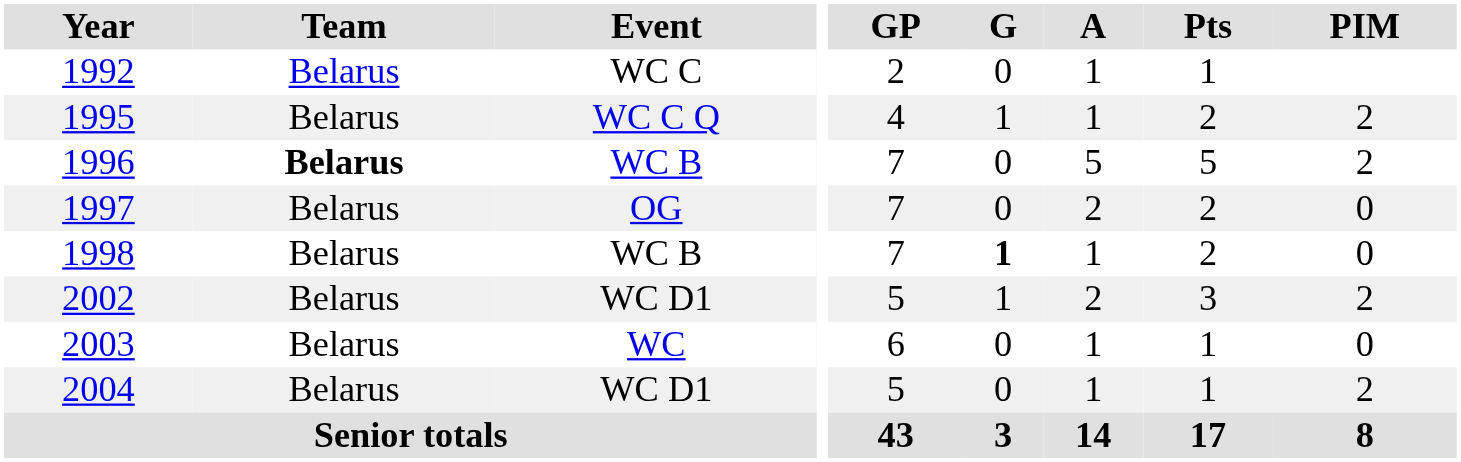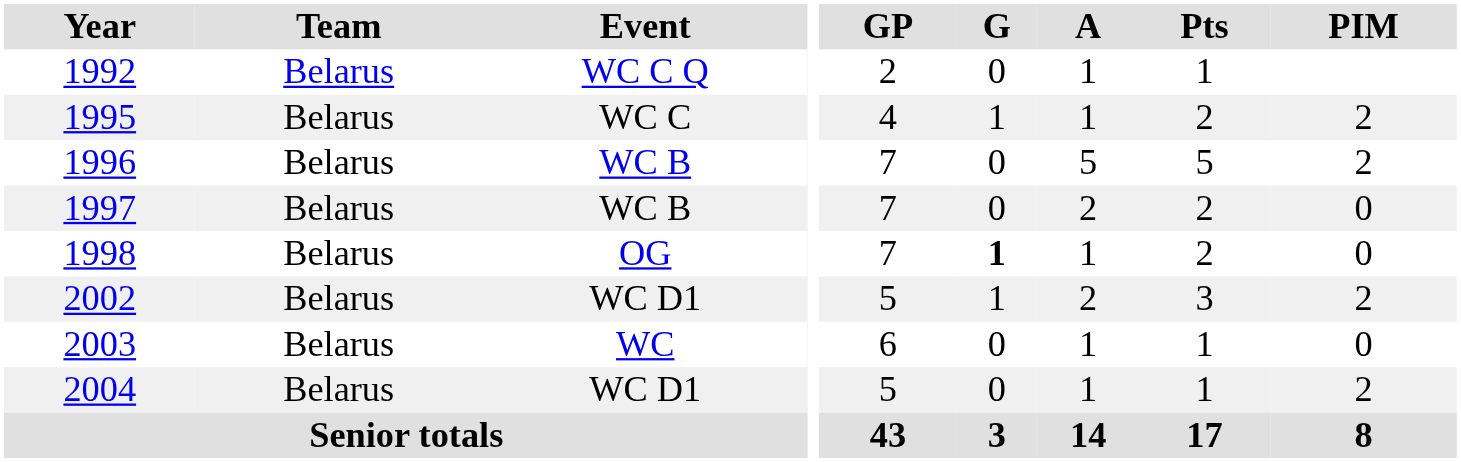 <table border="0" cellpadding="1" cellspacing="0" style="text-align:center; width:40em">
 <tr bgcolor="#e0e0e0">
 <th>Year</th>
 <th>Team</th>
 <th>Event</th>
 <th rowspan="99" bgcolor="#ffffff"></th>
 <th>GP</th>
 <th>G</th>
 <th>A</th>
 <th>Pts</th>
 <th>PIM</th>
 </tr>
 <tr>
 <td><a href='#'>1992</a></td>
 <td><a href='#'>Belarus</a></td>
-<td>WC C</td>
+<td><a href='#'>WC C Q</a></td>
 <td>2</td>
 <td>0</td>
 <td>1</td>
 <td>1</td>
 <td></td>
 </tr>
 <tr bgcolor="#f0f0f0">
 <td><a href='#'>1995</a></td>
 <td>Belarus</td>
-<td><a href='#'>WC C Q</a></td>
+<td>WC C</td>
 <td>4</td>
 <td>1</td>
 <td>1</td>
 <td>2</td>
 <td>2</td>
 </tr>
 <tr>
 <td><a href='#'>1996</a></td>
-<td><strong>Belarus</strong></td>
+<td>Belarus</td>
 <td><a href='#'>WC B</a></td>
 <td>7</td>
 <td>0</td>
 <td>5</td>
 <td>5</td>
 <td>2</td>
 </tr>
 <tr bgcolor="#f0f0f0">
 <td><a href='#'>1997</a></td>
 <td>Belarus</td>
-<td><a href='#'>OG</a></td>
+<td>WC B</td>
 <td>7</td>
 <td>0</td>
 <td>2</td>
 <td>2</td>
 <td>0</td>
 </tr>
 <tr>
 <td><a href='#'>1998</a></td>
 <td>Belarus</td>
-<td>WC B</td>
+<td><a href='#'>OG</a></td>
 <td>7</td>
 <td><strong>1</strong></td>
 <td>1</td>
 <td>2</td>
 <td>0</td>
 </tr>
 <tr bgcolor="#f0f0f0">
 <td><a href='#'>2002</a></td>
 <td>Belarus</td>
 <td>WC D1</td>
 <td>5</td>
 <td>1</td>
 <td>2</td>
 <td>3</td>
 <td>2</td>
 </tr>
 <tr>
 <td><a href='#'>2003</a></td>
 <td>Belarus</td>
 <td><a href='#'>WC</a></td>
 <td>6</td>
 <td>0</td>
 <td>1</td>
 <td>1</td>
 <td>0</td>
 </tr>
 <tr bgcolor="#f0f0f0">
 <td><a href='#'>2004</a></td>
 <td>Belarus</td>
 <td>WC D1</td>
 <td>5</td>
 <td>0</td>
 <td>1</td>
 <td>1</td>
 <td>2</td>
 </tr>
 <tr bgcolor="#e0e0e0">
 <th colspan="3">Senior totals</th>
 <th>43</th>
 <th>3</th>
 <th>14</th>
 <th>17</th>
 <th>8</th>
 </tr>
 </table>
